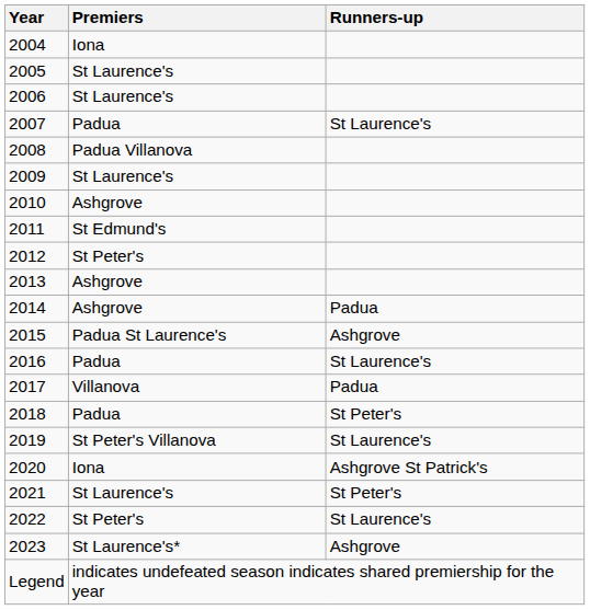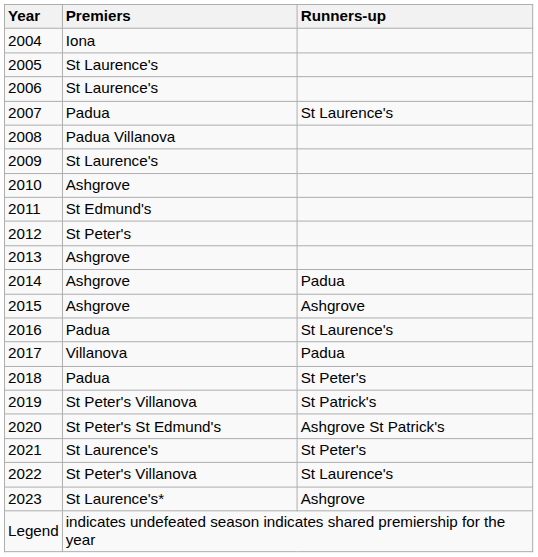 <table class="wikitable">
 <tr>
 <th min-width= 42 style="text-align:left;">Year</th>
 <th width=240 style="text-align:left;">Premiers</th>
 <th width=240 style="text-align:left;">Runners-up</th>
 </tr>
 <tr>
 <td>2004</td>
 <td>Iona</td>
 <td></td>
 </tr>
 <tr>
 <td>2005</td>
 <td>St Laurence's</td>
 <td></td>
 </tr>
 <tr>
 <td>2006</td>
 <td>St Laurence's</td>
 <td></td>
 </tr>
 <tr>
 <td>2007</td>
 <td>Padua</td>
 <td>St Laurence's</td>
 </tr>
 <tr>
 <td>2008</td>
 <td>Padua Villanova</td>
 <td></td>
 </tr>
 <tr>
 <td>2009</td>
 <td>St Laurence's</td>
 <td></td>
 </tr>
 <tr>
 <td>2010</td>
 <td>Ashgrove</td>
 <td></td>
 </tr>
 <tr>
 <td>2011</td>
 <td>St Edmund's</td>
 <td></td>
 </tr>
 <tr>
 <td>2012</td>
 <td>St Peter's</td>
 <td></td>
 </tr>
 <tr>
 <td>2013</td>
 <td>Ashgrove</td>
 <td></td>
 </tr>
 <tr>
 <td>2014</td>
 <td>Ashgrove</td>
 <td>Padua</td>
 </tr>
 <tr>
 <td>2015</td>
-<td>Padua St Laurence's</td>
+<td>Ashgrove</td>
 <td>Ashgrove</td>
 </tr>
 <tr>
 <td>2016</td>
 <td>Padua</td>
 <td>St Laurence's</td>
 </tr>
 <tr>
 <td>2017</td>
 <td>Villanova</td>
 <td>Padua</td>
 </tr>
 <tr>
 <td>2018</td>
 <td>Padua</td>
 <td>St Peter's</td>
 </tr>
 <tr>
 <td>2019</td>
 <td>St Peter's Villanova</td>
-<td>St Laurence's</td>
+<td>St Patrick's</td>
 </tr>
 <tr>
 <td>2020</td>
-<td>Iona</td>
+<td>St Peter's St Edmund's</td>
 <td>Ashgrove St Patrick's</td>
 </tr>
 <tr>
 <td>2021</td>
 <td>St Laurence's</td>
 <td>St Peter's</td>
 </tr>
 <tr>
 <td>2022</td>
-<td>St Peter's</td>
+<td>St Peter's Villanova</td>
 <td>St Laurence's</td>
 </tr>
 <tr>
 <td>2023</td>
 <td>St Laurence's*</td>
 <td>Ashgrove</td>
 </tr>
 <tr>
 <td>Legend</td>
 <td colspan=2 style="text-align: left;"> indicates undefeated season   indicates shared premiership for the year</td>
 </tr>
 </table>
